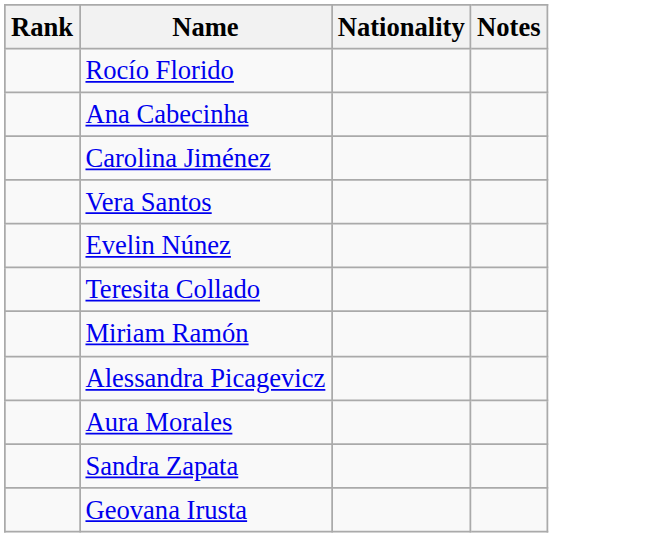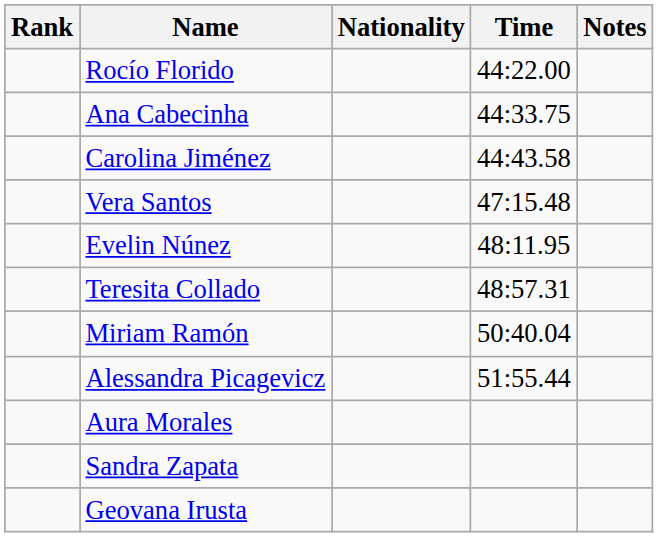 <table class="wikitable sortable" style="text-align:center;font-size:95%">
 <tr>
 <th>Rank</th>
 <th>Name</th>
 <th>Nationality</th>
+<th>Time</th>
 <th>Notes</th>
 </tr>
 <tr>
 <td></td>
 <td align=left><a href='#'>Rocío Florido</a></td>
 <td align=left></td>
+<td>44:22.00</td>
 <td></td>
 </tr>
 <tr>
 <td></td>
 <td align=left><a href='#'>Ana Cabecinha</a></td>
 <td align=left></td>
+<td>44:33.75</td>
 <td></td>
 </tr>
 <tr>
 <td></td>
 <td align=left><a href='#'>Carolina Jiménez</a></td>
 <td align=left></td>
+<td>44:43.58</td>
 <td></td>
 </tr>
 <tr>
 <td></td>
 <td align=left><a href='#'>Vera Santos</a></td>
 <td align=left></td>
+<td>47:15.48</td>
 <td></td>
 </tr>
 <tr>
 <td></td>
 <td align=left><a href='#'>Evelin Núnez</a></td>
 <td align=left></td>
+<td>48:11.95</td>
 <td></td>
 </tr>
 <tr>
 <td></td>
 <td align=left><a href='#'>Teresita Collado</a></td>
 <td align=left></td>
+<td>48:57.31</td>
 <td></td>
 </tr>
 <tr>
 <td></td>
 <td align=left><a href='#'>Miriam Ramón</a></td>
 <td align=left></td>
+<td>50:40.04</td>
 <td></td>
 </tr>
 <tr>
 <td></td>
 <td align=left><a href='#'>Alessandra Picagevicz</a></td>
 <td align=left></td>
+<td>51:55.44</td>
 <td></td>
 </tr>
 <tr>
 <td></td>
 <td align=left><a href='#'>Aura Morales</a></td>
 <td align=left></td>
 <td></td>
+<td></td>
 </tr>
 <tr>
 <td></td>
 <td align=left><a href='#'>Sandra Zapata</a></td>
 <td align=left></td>
+<td></td>
 <td></td>
 </tr>
 <tr>
 <td></td>
 <td align=left><a href='#'>Geovana Irusta</a></td>
 <td align=left></td>
 <td></td>
+<td></td>
 </tr>
 </table>
